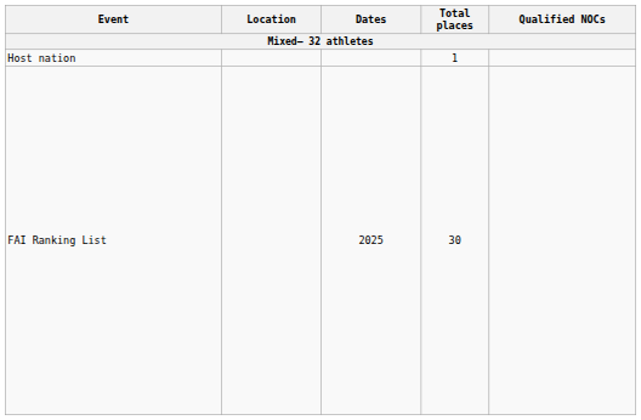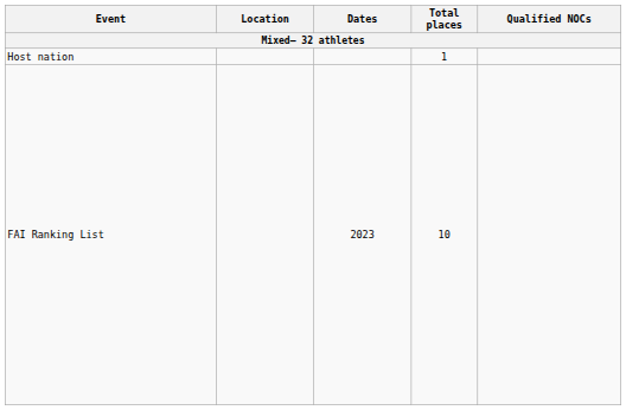 <table class="wikitable" width=800>
 <tr>
 <th>Event</th>
 <th width=120>Location</th>
 <th width=120>Dates</th>
 <th width=80>Total places</th>
 <th width=180>Qualified NOCs</th>
 </tr>
 <tr style="font-size:95%;">
 <th colspan=5>Mixed– 32 athletes</th>
 </tr>
 <tr>
 <td>Host nation</td>
 <td></td>
 <td></td>
 <td align="center">1</td>
 <td><br></td>
 </tr>
 <tr>
 <td>FAI Ranking List</td>
 <td></td>
-<td align="center">2025</td>
-<td align="center">30</td>
+<td align="center">2023</td>
+<td align="center">10</td>
 <td><br><br><br><br><br><br><br><br><br><br><br><br><br><br><br><br><br><br><br><br><br><br><br><br><br><br><br><br><br></td>
 </tr>
 </table>
